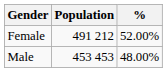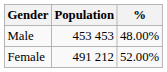 <table class="wikitable" style="font-size: 95%; text-align: right">
 <tr>
 <th>Gender</th>
 <th>Population</th>
 <th>%</th>
 </tr>
 <tr>
+<td align=left>Male</td>
+<td>453 453</td>
+<td>48.00%</td>
+</tr>
+<tr>
 <td align=left>Female</td>
 <td>491 212</td>
 <td>52.00%</td>
 </tr>
-<tr>
-<td align=left>Male</td>
-<td>453 453</td>
-<td>48.00%</td>
-</tr>
 </table>
